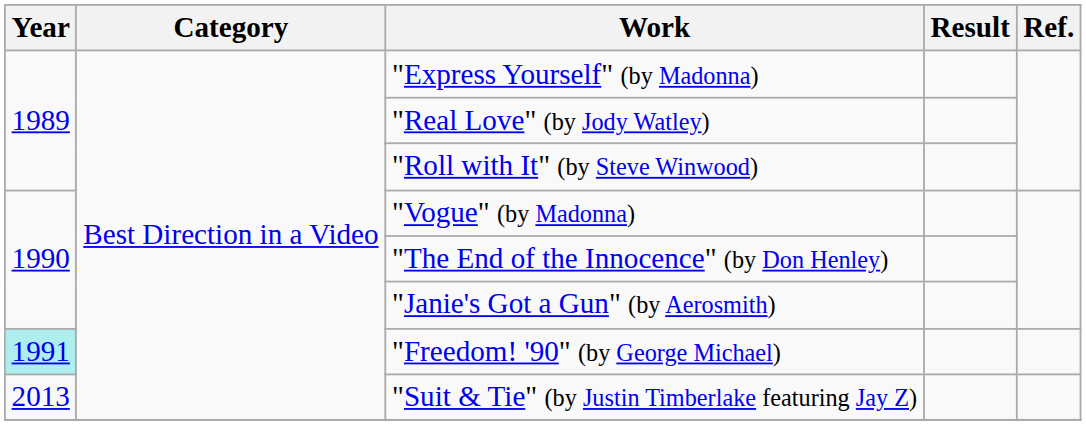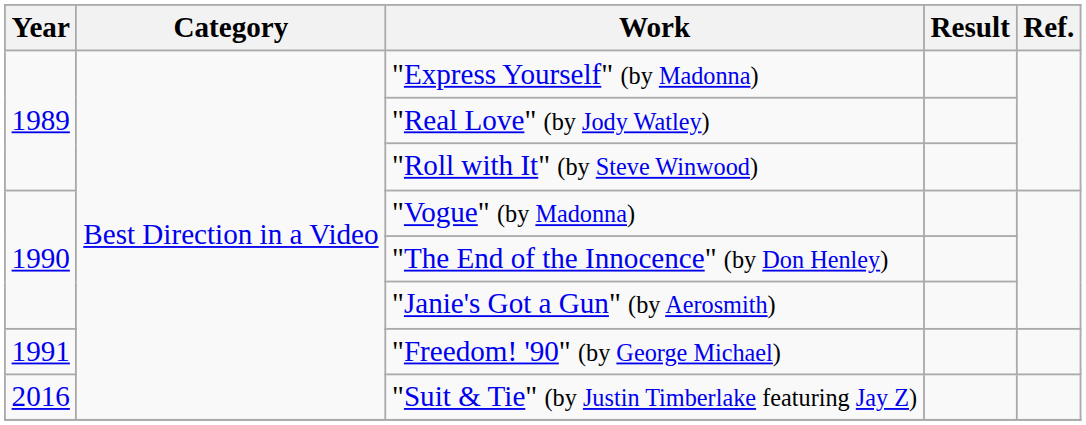 <table class="wikitable plainrowheaders">
 <tr>
 <th scope="col">Year</th>
 <th scope="col">Category</th>
 <th scope="col">Work</th>
 <th scope="col">Result</th>
 <th scope="col">Ref.</th>
 </tr>
 <tr>
 <td rowspan="3"><a href='#'>1989</a></td>
 <td rowspan="8"><a href='#'>Best Direction in a Video</a></td>
 <td>"<a href='#'>Express Yourself</a>" <small>(by <a href='#'>Madonna</a>)</small></td>
 <td></td>
 <td rowspan="3"></td>
 </tr>
 <tr>
 <td>"<a href='#'>Real Love</a>" <small>(by <a href='#'>Jody Watley</a>)</small></td>
 <td></td>
 </tr>
 <tr>
 <td>"<a href='#'>Roll with It</a>" <small>(by <a href='#'>Steve Winwood</a>)</small></td>
 <td></td>
 </tr>
 <tr>
 <td rowspan="3"><a href='#'>1990</a></td>
 <td>"<a href='#'>Vogue</a>" <small>(by <a href='#'>Madonna</a>)</small></td>
 <td></td>
 <td rowspan="3"></td>
 </tr>
 <tr>
 <td>"<a href='#'>The End of the Innocence</a>" <small>(by <a href='#'>Don Henley</a>)</small></td>
 <td></td>
 </tr>
 <tr>
 <td>"<a href='#'>Janie's Got a Gun</a>" <small>(by <a href='#'>Aerosmith</a>)</small></td>
 <td></td>
 </tr>
 <tr>
-<td style="background: paleturquoise;"><a href='#'>1991</a></td>
+<td><a href='#'>1991</a></td>
 <td>"<a href='#'>Freedom! '90</a>" <small>(by <a href='#'>George Michael</a>)</small></td>
 <td></td>
 <td></td>
 </tr>
 <tr>
-<td><a href='#'>2013</a></td>
+<td><a href='#'>2016</a></td>
 <td>"<a href='#'>Suit & Tie</a>" <small>(by <a href='#'>Justin Timberlake</a> featuring <a href='#'>Jay Z</a>)</small></td>
 <td></td>
 <td></td>
 </tr>
 <tr>
 </tr>
 </table>
